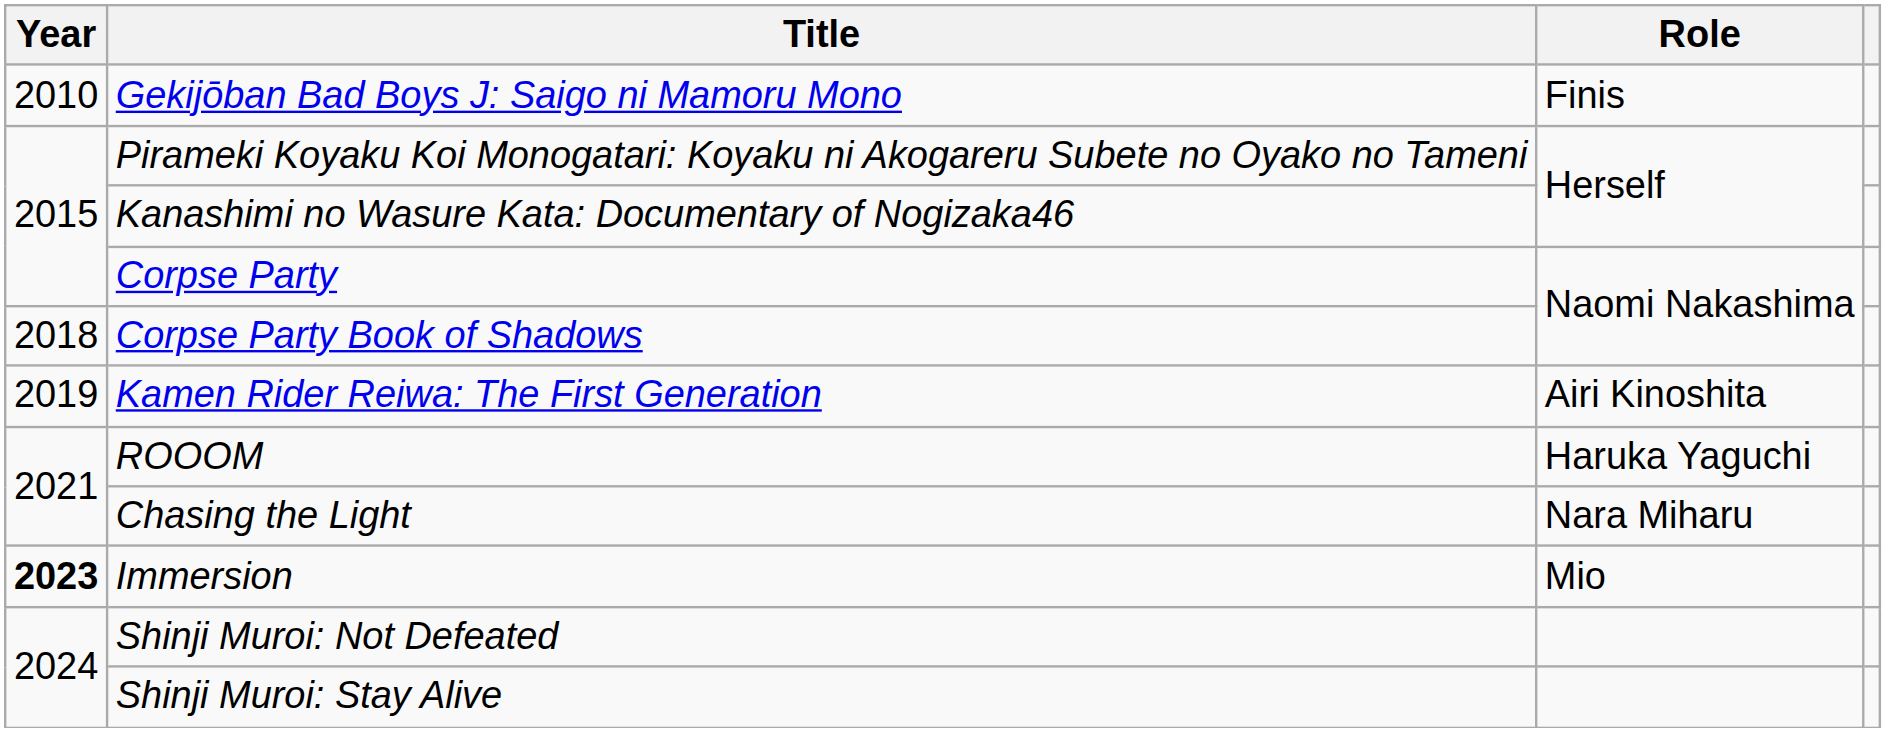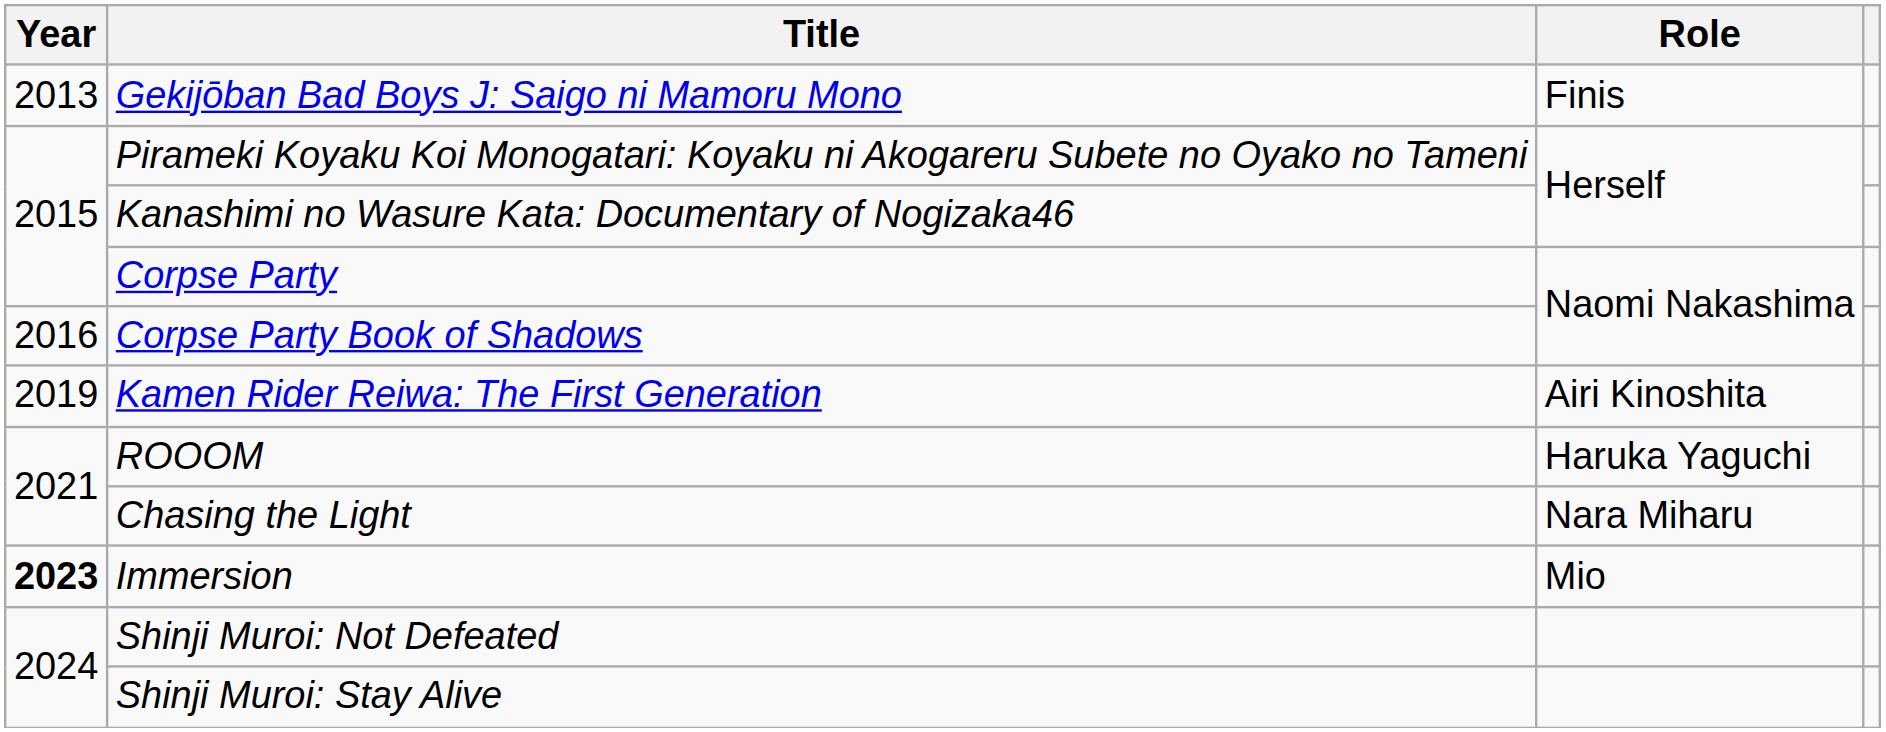 <table class="wikitable">
 <tr>
 <th>Year</th>
 <th>Title</th>
 <th>Role</th>
 <th></th>
 </tr>
 <tr>
-<td>2010</td>
+<td>2013</td>
 <td><em><a href='#'>Gekijōban Bad Boys J: Saigo ni Mamoru Mono</a></em></td>
 <td>Finis</td>
 <td></td>
 </tr>
 <tr>
 <td rowspan="3">2015</td>
 <td><em>Pirameki Koyaku Koi Monogatari: Koyaku ni Akogareru Subete no Oyako no Tameni</em></td>
 <td rowspan="2">Herself</td>
 <td></td>
 </tr>
 <tr>
 <td><em>Kanashimi no Wasure Kata: Documentary of Nogizaka46</em></td>
 <td></td>
 </tr>
 <tr>
 <td><em><a href='#'>Corpse Party</a></em></td>
 <td rowspan="2">Naomi Nakashima</td>
 <td></td>
 </tr>
 <tr>
-<td>2018</td>
+<td>2016</td>
 <td><em><a href='#'>Corpse Party Book of Shadows</a></em></td>
 <td></td>
 </tr>
 <tr>
 <td>2019</td>
 <td><em><a href='#'>Kamen Rider Reiwa: The First Generation</a></em></td>
 <td>Airi Kinoshita</td>
 <td></td>
 </tr>
 <tr>
 <td rowspan="2">2021</td>
 <td><em>ROOOM</em></td>
 <td>Haruka Yaguchi</td>
 <td></td>
 </tr>
 <tr>
 <td><em>Chasing the Light</em></td>
 <td>Nara Miharu</td>
 <td></td>
 </tr>
 <tr>
 <td><strong>2023</strong></td>
 <td><em>Immersion</em></td>
 <td>Mio</td>
 <td></td>
 </tr>
 <tr>
 <td rowspan=2>2024</td>
 <td><em>Shinji Muroi: Not Defeated</em></td>
 <td></td>
 <td></td>
 </tr>
 <tr>
 <td><em>Shinji Muroi: Stay Alive</em></td>
 <td></td>
 <td></td>
 </tr>
 <tr>
 </tr>
 </table>
